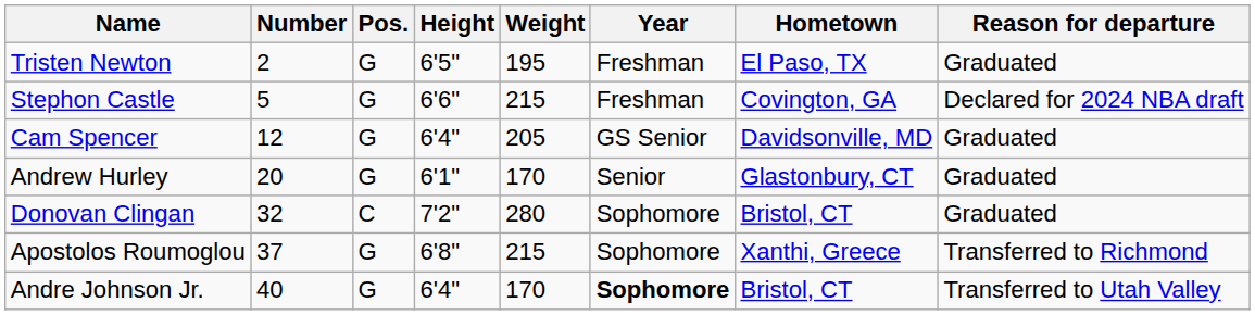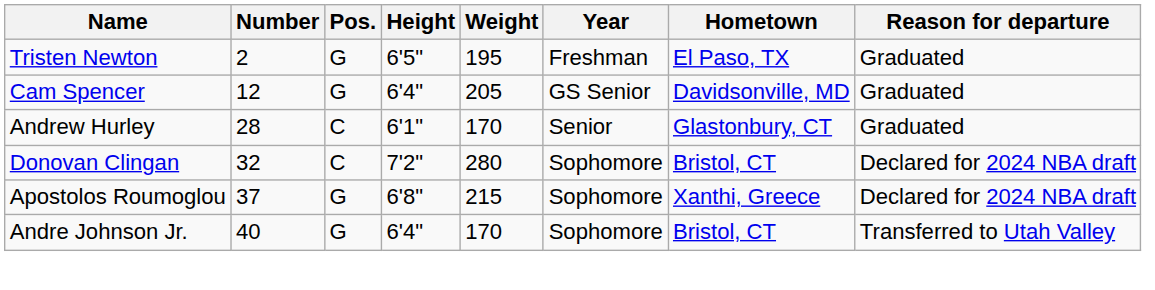 <table class="wikitable sortable">
 <tr>
 <th>Name</th>
 <th>Number</th>
 <th>Pos.</th>
 <th>Height</th>
 <th>Weight</th>
 <th>Year</th>
 <th>Hometown</th>
 <th class="unsortable">Reason for departure</th>
 </tr>
 <tr>
 <td><a href='#'>Tristen Newton</a></td>
 <td>2</td>
 <td>G</td>
 <td>6'5"</td>
 <td>195</td>
 <td>Freshman</td>
 <td><a href='#'>El Paso, TX</a></td>
 <td>Graduated</td>
 </tr>
 <tr>
-<td><a href='#'>Stephon Castle</a></td>
-<td>5</td>
-<td>G</td>
-<td>6'6"</td>
-<td>215</td>
-<td>Freshman</td>
-<td><a href='#'>Covington, GA</a></td>
-<td>Declared for <a href='#'>2024 NBA draft</a></td>
-</tr>
-<tr>
 <td><a href='#'>Cam Spencer</a></td>
 <td>12</td>
 <td>G</td>
 <td>6'4"</td>
 <td>205</td>
 <td>GS Senior</td>
 <td><a href='#'>Davidsonville, MD</a></td>
 <td>Graduated</td>
 </tr>
 <tr>
 <td>Andrew Hurley</td>
-<td>20</td>
-<td>G</td>
+<td>28</td>
+<td>C</td>
 <td>6'1"</td>
 <td>170</td>
 <td>Senior</td>
 <td><a href='#'>Glastonbury, CT</a></td>
 <td>Graduated</td>
 </tr>
 <tr>
 <td><a href='#'>Donovan Clingan</a></td>
 <td>32</td>
 <td>C</td>
 <td>7'2"</td>
 <td>280</td>
 <td>Sophomore</td>
 <td><a href='#'>Bristol, CT</a></td>
-<td>Graduated</td>
+<td>Declared for <a href='#'>2024 NBA draft</a></td>
 </tr>
 <tr>
 <td>Apostolos Roumoglou</td>
 <td>37</td>
 <td>G</td>
 <td>6'8"</td>
 <td>215</td>
 <td>Sophomore</td>
 <td><a href='#'>Xanthi, Greece</a></td>
-<td>Transferred to <a href='#'>Richmond</a></td>
+<td>Declared for <a href='#'>2024 NBA draft</a></td>
 </tr>
 <tr>
 <td>Andre Johnson Jr.</td>
 <td>40</td>
 <td>G</td>
 <td>6'4"</td>
 <td>170</td>
-<td><strong>Sophomore</strong></td>
+<td>Sophomore</td>
 <td><a href='#'>Bristol, CT</a></td>
 <td>Transferred to <a href='#'>Utah Valley</a></td>
 </tr>
 </table>
